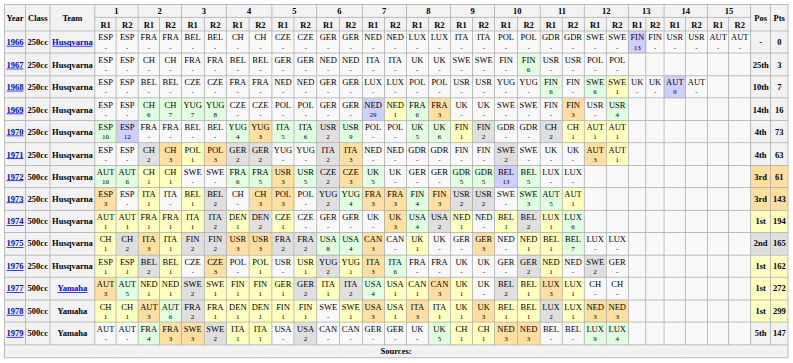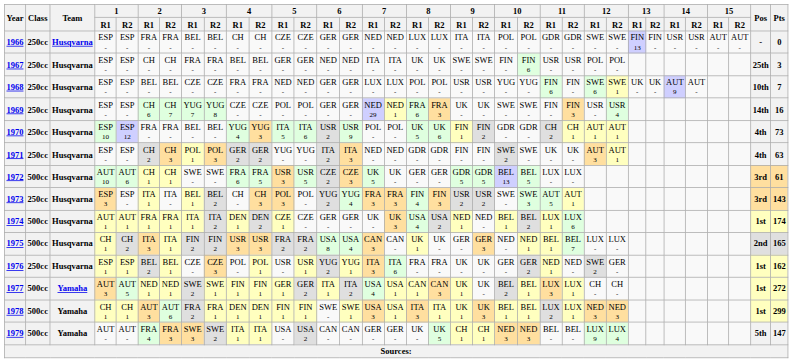 <table class="wikitable" style="text-align:center; font-size:70%">
 <tr>
 <th valign="middle" rowspan=2>Year</th>
 <th valign="middle" rowspan=2>Class</th>
 <th valign="middle" rowspan=2>Team</th>
 <th colspan=2>1</th>
 <th colspan=2>2</th>
 <th colspan=2>3</th>
 <th colspan=2>4</th>
 <th colspan=2>5</th>
 <th colspan=2>6</th>
 <th colspan=2>7</th>
 <th colspan=2>8</th>
 <th colspan=2>9</th>
 <th colspan=2>10</th>
 <th colspan=2>11</th>
 <th colspan=2>12</th>
 <th colspan=2>13</th>
 <th colspan=2>14</th>
 <th colspan=2>15</th>
 <th rowspan=2>Pos</th>
 <th rowspan=2>Pts</th>
 </tr>
 <tr>
 <th>R1</th>
 <th>R2</th>
 <th>R1</th>
 <th>R2</th>
 <th>R1</th>
 <th>R2</th>
 <th>R1</th>
 <th>R2</th>
 <th>R1</th>
 <th>R2</th>
 <th>R1</th>
 <th>R2</th>
 <th>R1</th>
 <th>R2</th>
 <th>R1</th>
 <th>R2</th>
 <th>R1</th>
 <th>R2</th>
 <th>R1</th>
 <th>R2</th>
 <th>R1</th>
 <th>R2</th>
 <th>R1</th>
 <th>R2</th>
 <th>R1</th>
 <th>R2</th>
 <th>R1</th>
 <th>R2</th>
 <th>R1</th>
 <th>R2</th>
 </tr>
 <tr>
 <th><a href='#'>1966</a></th>
 <th>250cc</th>
 <th><a href='#'>Husqvarna</a></th>
 <td>ESP<br><small>-</small></td>
 <td>ESP<br><small>-</small></td>
 <td>FRA<br><small>-</small></td>
 <td>FRA<br><small>-</small></td>
 <td>BEL<br><small>-</small></td>
 <td>BEL<br><small>-</small></td>
 <td>CH<br><small>-</small></td>
 <td>CH<br><small>-</small></td>
 <td>CZE<br><small>-</small></td>
 <td>CZE<br><small>-</small></td>
 <td>GER<br><small>-</small></td>
 <td>GER<br><small>-</small></td>
 <td>NED<br><small>-</small></td>
 <td>NED<br><small>-</small></td>
 <td>LUX<br><small>-</small></td>
 <td>LUX<br><small>-</small></td>
 <td>ITA<br><small>-</small></td>
 <td>ITA<br><small>-</small></td>
 <td>POL<br><small>-</small></td>
 <td>POL<br><small>-</small></td>
 <td>GDR<br><small>-</small></td>
 <td>GDR<br><small>-</small></td>
 <td>SWE<br><small>-</small></td>
 <td>SWE<br><small>-</small></td>
 <td style="background:#cfcfff;">FIN<br><small>13</small></td>
 <td>FIN<br><small>-</small></td>
 <td>USR<br><small>-</small></td>
 <td>USR<br><small>-</small></td>
 <td>AUT<br><small>-</small></td>
 <td>AUT<br><small>-</small></td>
 <th>-</th>
 <th>0</th>
 </tr>
 <tr>
 <th><a href='#'>1967</a></th>
 <th>250cc</th>
 <th>Husqvarna</th>
 <td>ESP<br><small>-</small></td>
 <td>ESP<br><small>-</small></td>
 <td>CH<br><small>-</small></td>
 <td>CH<br><small>-</small></td>
 <td>FRA<br><small>-</small></td>
 <td>FRA<br><small>-</small></td>
 <td>BEL<br><small>-</small></td>
 <td>BEL<br><small>-</small></td>
 <td>GER<br><small>-</small></td>
 <td>GER<br><small>-</small></td>
 <td>NED<br><small>-</small></td>
 <td>NED<br><small>-</small></td>
 <td>ITA<br><small>-</small></td>
 <td>ITA<br><small>-</small></td>
 <td>UK<br><small>-</small></td>
 <td>UK<br><small>-</small></td>
 <td>SWE<br><small>-</small></td>
 <td>SWE<br><small>-</small></td>
 <td>FIN<br><small>-</small></td>
 <td style="background:#dfffdf;">FIN<br><small>6</small></td>
 <td>USR<br><small>-</small></td>
 <td>USR<br><small>-</small></td>
 <td>POL<br><small>-</small></td>
 <td>POL<br><small>-</small></td>
 <td></td>
 <td></td>
 <td></td>
 <td></td>
 <td></td>
 <td></td>
 <th>25th</th>
 <th>3</th>
 </tr>
 <tr>
 <th><a href='#'>1968</a></th>
 <th>250cc</th>
 <th>Husqvarna</th>
 <td>ESP<br><small>-</small></td>
 <td>ESP<br><small>-</small></td>
 <td>BEL<br><small>-</small></td>
 <td>BEL<br><small>-</small></td>
 <td>CZE<br><small>-</small></td>
 <td>CZE<br><small>-</small></td>
 <td>FRA<br><small>-</small></td>
 <td>FRA<br><small>-</small></td>
 <td>NED<br><small>-</small></td>
 <td>NED<br><small>-</small></td>
 <td>GER<br><small>-</small></td>
 <td>GER<br><small>-</small></td>
 <td>LUX<br><small>-</small></td>
 <td>LUX<br><small>-</small></td>
 <td>POL<br><small>-</small></td>
 <td>POL<br><small>-</small></td>
 <td>USR<br><small>-</small></td>
 <td>USR<br><small>-</small></td>
 <td>YUG<br><small>-</small></td>
 <td>YUG<br><small>-</small></td>
 <td style="background:#dfffdf;">FIN<br><small>6</small></td>
 <td>FIN<br><small>-</small></td>
 <td style="background:#dfffdf;">SWE<br><small>6</small></td>
 <td style="background:#ffffbf;">SWE<br><small>1</small></td>
 <td>UK<br><small>-</small></td>
 <td>UK<br><small>-</small></td>
 <td style="background:#cfcfff;">AUT<br><small>9</small></td>
 <td>AUT<br><small>-</small></td>
 <td></td>
 <td></td>
 <th>10th</th>
 <th>7</th>
 </tr>
 <tr>
 <th><a href='#'>1969</a></th>
 <th>250cc</th>
 <th>Husqvarna</th>
 <td>ESP<br><small>-</small></td>
 <td>ESP<br><small>-</small></td>
 <td style="background:#dfffdf;">CH<br><small>6</small></td>
 <td style="background:#dfffdf;">CH<br><small>7</small></td>
 <td style="background:#dfffdf;">YUG<br><small>7</small></td>
 <td style="background:#dfffdf;">YUG<br><small>8</small></td>
 <td>CZE<br><small>-</small></td>
 <td>CZE<br><small>-</small></td>
 <td>POL<br><small>-</small></td>
 <td>POL<br><small>-</small></td>
 <td>GER<br><small>-</small></td>
 <td>GER<br><small>-</small></td>
 <td style="background:#cfcfff;">NED<br><small>29</small></td>
 <td style="background:#ffffbf;">NED<br><small>1</small></td>
 <td style="background:#dfffdf;">FRA<br><small>6</small></td>
 <td style="background:#ffdf9f;">FRA<br><small>3</small></td>
 <td>UK<br><small>-</small></td>
 <td>UK<br><small>-</small></td>
 <td>SWE<br><small>-</small></td>
 <td>SWE<br><small>-</small></td>
 <td>FIN<br><small>-</small></td>
 <td style="background:#ffdf9f;">FIN<br><small>3</small></td>
 <td>USR<br><small>-</small></td>
 <td style="background:#dfffdf;">USR<br><small>4</small></td>
 <td></td>
 <td></td>
 <td></td>
 <td></td>
 <td></td>
 <td></td>
 <th>14th</th>
 <th>16</th>
 </tr>
 <tr>
 <th><a href='#'>1970</a></th>
 <th>250cc</th>
 <th>Husqvarna</th>
 <td style="background:#dfffdf;">ESP<br><small>10</small></td>
 <td style="background:#cfcfff;">ESP<br><small>12</small></td>
 <td>FRA<br><small>-</small></td>
 <td>FRA<br><small>-</small></td>
 <td>BEL<br><small>-</small></td>
 <td>BEL<br><small>-</small></td>
 <td style="background:#dfffdf;">YUG<br><small>4</small></td>
 <td style="background:#ffdf9f;">YUG<br><small>3</small></td>
 <td style="background:#dfffdf;">ITA<br><small>5</small></td>
 <td style="background:#dfffdf;">ITA<br><small>6</small></td>
 <td style="background:#dfdfdf;">USR<br><small>2</small></td>
 <td style="background:#dfffdf;">USR<br><small>9</small></td>
 <td>POL<br><small>-</small></td>
 <td>POL<br><small>-</small></td>
 <td style="background:#dfffdf;">UK<br><small>5</small></td>
 <td style="background:#dfffdf;">UK<br><small>6</small></td>
 <td style="background:#ffffbf;">FIN<br><small>1</small></td>
 <td style="background:#dfdfdf;">FIN<br><small>2</small></td>
 <td>GDR<br><small>-</small></td>
 <td>GDR<br><small>-</small></td>
 <td style="background:#dfdfdf;">CH<br><small>2</small></td>
 <td style="background:#ffffbf;">CH<br><small>1</small></td>
 <td style="background:#ffffbf;">AUT<br><small>1</small></td>
 <td style="background:#ffffbf;">AUT<br><small>1</small></td>
 <td></td>
 <td></td>
 <td></td>
 <td></td>
 <td></td>
 <td></td>
 <th>4th</th>
 <th>73</th>
 </tr>
 <tr>
 <th><a href='#'>1971</a></th>
 <th>250cc</th>
 <th>Husqvarna</th>
 <td>ESP<br><small>-</small></td>
 <td>ESP<br><small>-</small></td>
 <td style="background:#dfdfdf;">CH<br><small>2</small></td>
 <td style="background:#ffdf9f;">CH<br><small>3</small></td>
 <td style="background:#ffffbf;">POL<br><small>1</small></td>
 <td style="background:#ffdf9f;">POL<br><small>3</small></td>
 <td style="background:#dfdfdf;">GER<br><small>2</small></td>
 <td style="background:#dfdfdf;">GER<br><small>2</small></td>
 <td>YUG<br><small>-</small></td>
 <td>YUG<br><small>-</small></td>
 <td style="background:#dfdfdf;">ITA<br><small>2</small></td>
 <td style="background:#ffdf9f;">ITA<br><small>3</small></td>
 <td>NED<br><small>-</small></td>
 <td>NED<br><small>-</small></td>
 <td>GDR<br><small>-</small></td>
 <td>GDR<br><small>-</small></td>
 <td>FIN<br><small>-</small></td>
 <td>FIN<br><small>-</small></td>
 <td style="background:#dfdfdf;">SWE<br><small>2</small></td>
 <td>SWE<br><small>-</small></td>
 <td>UK<br><small>-</small></td>
 <td>UK<br><small>-</small></td>
 <td style="background:#ffdf9f;">AUT<br><small>3</small></td>
 <td style="background:#ffffbf;">AUT<br><small>1</small></td>
 <td></td>
 <td></td>
 <td></td>
 <td></td>
 <td></td>
 <td></td>
 <th>4th</th>
 <th>63</th>
 </tr>
 <tr>
 <th><a href='#'>1972</a></th>
 <th>500cc</th>
 <th>Husqvarna</th>
 <td style="background:#dfffdf;">AUT<br><small>10</small></td>
 <td style="background:#dfffdf;">AUT<br><small>6</small></td>
 <td style="background:#ffffbf;">CH<br><small>1</small></td>
 <td style="background:#ffffbf;">CH<br><small>1</small></td>
 <td>SWE<br><small>-</small></td>
 <td>SWE<br><small>-</small></td>
 <td style="background:#dfffdf;">FRA<br><small>6</small></td>
 <td style="background:#dfffdf;">FRA<br><small>5</small></td>
 <td style="background:#ffdf9f;">USR<br><small>3</small></td>
 <td style="background:#dfffdf;">USR<br><small>5</small></td>
 <td style="background:#dfdfdf;">CZE<br><small>2</small></td>
 <td style="background:#ffdf9f;">CZE<br><small>3</small></td>
 <td style="background:#dfffdf;">UK<br><small>5</small></td>
 <td>UK<br><small>-</small></td>
 <td>GER<br><small>-</small></td>
 <td>GER<br><small>-</small></td>
 <td style="background:#dfffdf;">GDR<br><small>5</small></td>
 <td style="background:#dfffdf;">GDR<br><small>5</small></td>
 <td style="background:#cfcfff;">BEL<br><small>13</small></td>
 <td style="background:#dfffdf;">BEL<br><small>5</small></td>
 <td>LUX<br><small>-</small></td>
 <td>LUX<br><small>-</small></td>
 <td></td>
 <td></td>
 <td></td>
 <td></td>
 <td></td>
 <td></td>
 <td></td>
 <td></td>
 <th style="background:#FFDF9F;">3rd</th>
 <th style="background:#FFDF9F;">61</th>
 </tr>
 <tr>
 <th><a href='#'>1973</a></th>
 <th>250cc</th>
 <th>Husqvarna</th>
 <td style="background:#ffdf9f;">ESP<br><small>3</small></td>
 <td>ESP<br><small>-</small></td>
 <td style="background:#ffffbf;">ITA<br><small>1</small></td>
 <td>ITA<br><small>-</small></td>
 <td style="background:#ffffbf;">BEL<br><small>1</small></td>
 <td style="background:#dfdfdf;">BEL<br><small>2</small></td>
 <td>CH<br><small>-</small></td>
 <td style="background:#ffdf9f;">CH<br><small>3</small></td>
 <td style="background:#ffdf9f;">POL<br><small>3</small></td>
 <td>POL<br><small>-</small></td>
 <td style="background:#dfdfdf;">YUG<br><small>2</small></td>
 <td style="background:#dfffdf;">YUG<br><small>4</small></td>
 <td style="background:#ffdf9f;">FRA<br><small>3</small></td>
 <td style="background:#ffdf9f;">FRA<br><small>3</small></td>
 <td style="background:#dfffdf;">FIN<br><small>4</small></td>
 <td style="background:#ffdf9f;">FIN<br><small>3</small></td>
 <td style="background:#dfdfdf;">USR<br><small>2</small></td>
 <td style="background:#dfdfdf;">USR<br><small>2</small></td>
 <td>SWE<br><small>-</small></td>
 <td style="background:#dfffdf;">SWE<br><small>3</small></td>
 <td style="background:#dfffdf;">AUT<br><small>5</small></td>
 <td style="background:#ffffbf;">AUT<br><small>1</small></td>
 <td></td>
 <td></td>
 <td></td>
 <td></td>
 <td></td>
 <td></td>
 <td></td>
 <td></td>
 <th style="background:#FFDF9F;">3rd</th>
 <th style="background:#FFDF9F;">143</th>
 </tr>
 <tr>
 <th><a href='#'>1974</a></th>
 <th>500cc</th>
 <th>Husqvarna</th>
 <td style="background:#ffffbf;">AUT<br><small>1</small></td>
 <td style="background:#ffffbf;">AUT<br><small>1</small></td>
 <td style="background:#ffffbf;">FRA<br><small>1</small></td>
 <td style="background:#ffffbf;">FRA<br><small>1</small></td>
 <td style="background:#ffffbf;">ITA<br><small>1</small></td>
 <td style="background:#dfdfdf;">ITA<br><small>2</small></td>
 <td style="background:#ffffbf;">DEN<br><small>1</small></td>
 <td style="background:#dfdfdf;">DEN<br><small>2</small></td>
 <td style="background:#ffffbf;">CZE<br><small>1</small></td>
 <td>CZE<br><small>-</small></td>
 <td>GER<br><small>-</small></td>
 <td>GER<br><small>-</small></td>
 <td>UK<br><small>-</small></td>
 <td style="background:#ffdf9f;">UK<br><small>3</small></td>
 <td style="background:#dfffdf;">USA<br><small>4</small></td>
 <td style="background:#dfdfdf;">USA<br><small>2</small></td>
 <td style="background:#ffffbf;">NED<br><small>1</small></td>
 <td>NED<br><small>-</small></td>
 <td style="background:#ffffbf;">BEL<br><small>1</small></td>
 <td style="background:#dfdfdf;">BEL<br><small>2</small></td>
 <td style="background:#ffffbf;">LUX<br><small>1</small></td>
 <td style="background:#dfffdf;">LUX<br><small>6</small></td>
 <td></td>
 <td></td>
 <td></td>
 <td></td>
 <td></td>
 <td></td>
 <td></td>
 <td></td>
 <th style="background:#FFFFBF;">1st</th>
-<th style="background:#FFFFBF;">194</th>
+<th style="background:#FFFFBF;">174</th>
 </tr>
 <tr>
 <th><a href='#'>1975</a></th>
 <th>500cc</th>
 <th>Husqvarna</th>
 <td style="background:#ffffbf;">CH<br><small>1</small></td>
 <td style="background:#dfdfdf;">CH<br><small>2</small></td>
 <td style="background:#ffdf9f;">ITA<br><small>3</small></td>
 <td style="background:#ffffbf;">ITA<br><small>1</small></td>
 <td style="background:#dfdfdf;">FIN<br><small>2</small></td>
 <td style="background:#dfdfdf;">FIN<br><small>2</small></td>
 <td style="background:#ffdf9f;">USR<br><small>3</small></td>
 <td style="background:#ffdf9f;">USR<br><small>3</small></td>
 <td style="background:#dfdfdf;">FRA<br><small>2</small></td>
 <td style="background:#dfdfdf;">FRA<br><small>2</small></td>
 <td style="background:#dfffdf;">USA<br><small>8</small></td>
 <td style="background:#dfffdf;">USA<br><small>4</small></td>
 <td style="background:#ffdf9f;">CAN<br><small>3</small></td>
 <td>CAN<br><small>-</small></td>
 <td style="background:#ffffbf;">UK<br><small>1</small></td>
 <td>UK<br><small>-</small></td>
 <td>GER<br><small>-</small></td>
 <td style="background:#ffdf9f;">GER<br><small>3</small></td>
 <td>NED<br><small>-</small></td>
 <td style="background:#ffffbf;">NED<br><small>1</small></td>
 <td style="background:#ffffbf;">BEL<br><small>1</small></td>
 <td style="background:#dfffdf;">BEL<br><small>7</small></td>
 <td>LUX<br><small>-</small></td>
 <td>LUX<br><small>-</small></td>
 <td></td>
 <td></td>
 <td></td>
 <td></td>
 <td></td>
 <td></td>
 <th style="background:#DFDFDF;">2nd</th>
 <th style="background:#DFDFDF;">165</th>
 </tr>
 <tr>
 <th><a href='#'>1976</a></th>
 <th>250cc</th>
 <th>Husqvarna</th>
 <td style="background:#ffffbf;">ESP<br><small>1</small></td>
 <td style="background:#ffffbf;">ESP<br><small>1</small></td>
 <td style="background:#dfdfdf;">BEL<br><small>2</small></td>
 <td style="background:#ffffbf;">BEL<br><small>1</small></td>
 <td>CZE<br><small>-</small></td>
 <td style="background:#ffdf9f;">CZE<br><small>3</small></td>
 <td>POL<br><small>-</small></td>
 <td style="background:#ffffbf;">POL<br><small>1</small></td>
 <td>USR<br><small>-</small></td>
 <td style="background:#ffffbf;">USR<br><small>1</small></td>
 <td style="background:#dfdfdf;">YUG<br><small>2</small></td>
 <td style="background:#ffffbf;">YUG<br><small>1</small></td>
 <td style="background:#ffdf9f;">ITA<br><small>3</small></td>
 <td style="background:#dfffdf;">ITA<br><small>6</small></td>
 <td>FRA<br><small>-</small></td>
 <td>FRA<br><small>-</small></td>
 <td>UK<br><small>-</small></td>
 <td>UK<br><small>-</small></td>
 <td>GER<br><small>-</small></td>
 <td style="background:#dfdfdf;">GER<br><small>2</small></td>
 <td style="background:#ffffbf;">NED<br><small>1</small></td>
 <td>NED<br><small>-</small></td>
 <td style="background:#dfdfdf;">SWE<br><small>2</small></td>
 <td>GER<br><small>-</small></td>
 <td></td>
 <td></td>
 <td></td>
 <td></td>
 <td></td>
 <td></td>
 <th style="background:#FFFFBF;">1st</th>
 <th style="background:#FFFFBF;">162</th>
 </tr>
 <tr>
 <th><a href='#'>1977</a></th>
 <th>500cc</th>
 <th><a href='#'>Yamaha</a></th>
 <td style="background:#ffdf9f;">AUT<br><small>3</small></td>
 <td style="background:#dfffdf;">AUT<br><small>5</small></td>
 <td style="background:#ffffbf;">NED<br><small>1</small></td>
 <td style="background:#ffffbf;">NED<br><small>1</small></td>
 <td style="background:#dfdfdf;">SWE<br><small>2</small></td>
 <td style="background:#ffffbf;">SWE<br><small>1</small></td>
 <td style="background:#ffffbf;">FIN<br><small>1</small></td>
 <td style="background:#ffffbf;">FIN<br><small>1</small></td>
 <td style="background:#ffffbf;">GER<br><small>1</small></td>
 <td style="background:#dfdfdf;">GER<br><small>2</small></td>
 <td style="background:#ffffbf;">ITA<br><small>1</small></td>
 <td style="background:#dfdfdf;">ITA<br><small>2</small></td>
 <td style="background:#dfffdf;">USA<br><small>4</small></td>
 <td style="background:#ffffbf;">USA<br><small>1</small></td>
 <td style="background:#ffffbf;">CAN<br><small>1</small></td>
 <td style="background:#ffdf9f;">CAN<br><small>3</small></td>
 <td style="background:#ffffbf;">UK<br><small>1</small></td>
 <td>UK<br><small>-</small></td>
 <td style="background:#dfdfdf;">BEL<br><small>2</small></td>
 <td style="background:#ffffbf;">BEL<br><small>1</small></td>
 <td style="background:#ffdf9f;">LUX<br><small>3</small></td>
 <td style="background:#ffffbf;">LUX<br><small>1</small></td>
 <td>CH<br><small>-</small></td>
 <td>CH<br><small>-</small></td>
 <td></td>
 <td></td>
 <td></td>
 <td></td>
 <td></td>
 <td></td>
 <th style="background:#FFFFBF;">1st</th>
 <th style="background:#FFFFBF;">272</th>
 </tr>
 <tr>
 <th><a href='#'>1978</a></th>
 <th>500cc</th>
 <th>Yamaha</th>
 <td style="background:#ffffbf;">CH<br><small>1</small></td>
 <td style="background:#ffffbf;">CH<br><small>1</small></td>
 <td style="background:#ffdf9f;">AUT<br><small>3</small></td>
 <td style="background:#dfffdf;">AUT<br><small>6</small></td>
 <td style="background:#dfdfdf;">FRA<br><small>2</small></td>
 <td style="background:#ffffbf;">FRA<br><small>1</small></td>
 <td style="background:#ffffbf;">DEN<br><small>1</small></td>
 <td style="background:#ffffbf;">DEN<br><small>1</small></td>
 <td style="background:#ffffbf;">FIN<br><small>1</small></td>
 <td style="background:#ffffbf;">FIN<br><small>1</small></td>
 <td>SWE<br><small>-</small></td>
 <td style="background:#ffffbf;">SWE<br><small>1</small></td>
 <td style="background:#ffdf9f;">USA<br><small>3</small></td>
 <td style="background:#ffffbf;">USA<br><small>1</small></td>
 <td style="background:#ffdf9f;">ITA<br><small>3</small></td>
 <td style="background:#ffffbf;">ITA<br><small>1</small></td>
 <td style="background:#ffffbf;">UK<br><small>1</small></td>
 <td style="background:#ffdf9f;">UK<br><small>3</small></td>
 <td style="background:#ffffbf;">BEL<br><small>1</small></td>
 <td style="background:#ffffbf;">BEL<br><small>1</small></td>
 <td style="background:#dfdfdf;">LUX<br><small>2</small></td>
 <td style="background:#ffffbf;">LUX<br><small>1</small></td>
 <td style="background:#ffdf9f;">NED<br><small>3</small></td>
 <td style="background:#ffdf9f;">NED<br><small>3</small></td>
 <td></td>
 <td></td>
 <td></td>
 <td></td>
 <td></td>
 <td></td>
 <th style="background:#FFFFBF;">1st</th>
 <th style="background:#FFFFBF;">299</th>
 </tr>
 <tr>
 <th><a href='#'>1979</a></th>
 <th>500cc</th>
 <th>Yamaha</th>
 <td>AUT<br><small>-</small></td>
 <td>AUT<br><small>-</small></td>
 <td style="background:#dfffdf;">FRA<br><small>4</small></td>
 <td style="background:#ffdf9f;">FRA<br><small>3</small></td>
 <td style="background:#ffdf9f;">SWE<br><small>3</small></td>
 <td style="background:#dfdfdf;">SWE<br><small>2</small></td>
 <td style="background:#ffffbf;">ITA<br><small>1</small></td>
 <td style="background:#ffffbf;">ITA<br><small>1</small></td>
 <td>USA<br><small>-</small></td>
 <td style="background:#dfdfdf;">USA<br><small>2</small></td>
 <td>CAN<br><small>-</small></td>
 <td>CAN<br><small>-</small></td>
 <td>GER<br><small>-</small></td>
 <td>GER<br><small>-</small></td>
 <td>UK<br><small>-</small></td>
 <td style="background:#dfffdf;">UK<br><small>5</small></td>
 <td style="background:#ffffbf;">CH<br><small>1</small></td>
 <td style="background:#ffffbf;">CH<br><small>1</small></td>
 <td style="background:#ffdf9f;">NED<br><small>3</small></td>
 <td style="background:#ffdf9f;">NED<br><small>3</small></td>
 <td>BEL<br><small>-</small></td>
 <td>BEL<br><small>-</small></td>
 <td style="background:#dfffdf;">LUX<br><small>9</small></td>
 <td style="background:#dfffdf;">LUX<br><small>4</small></td>
 <td></td>
 <td></td>
 <td></td>
 <td></td>
 <td></td>
 <td></td>
 <th>5th</th>
 <th>147</th>
 </tr>
 <tr>
 <th colspan=35>Sources:</th>
 </tr>
 </table>
